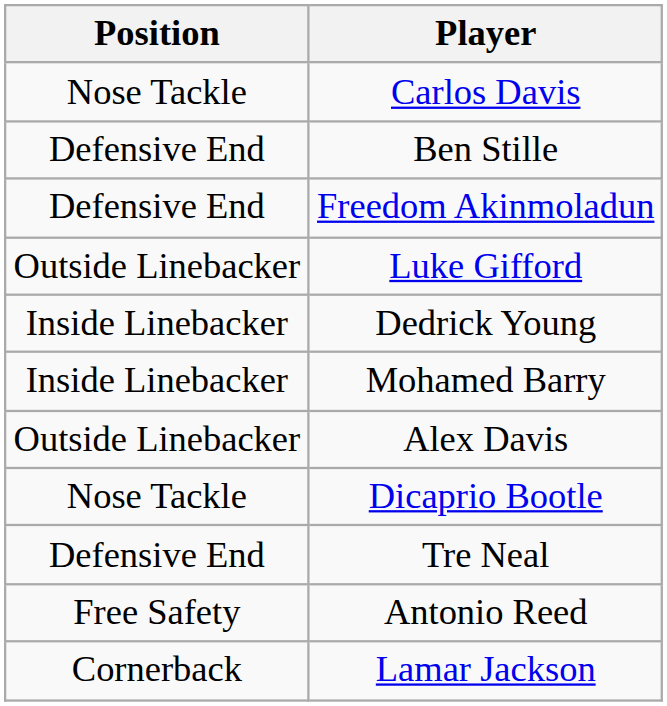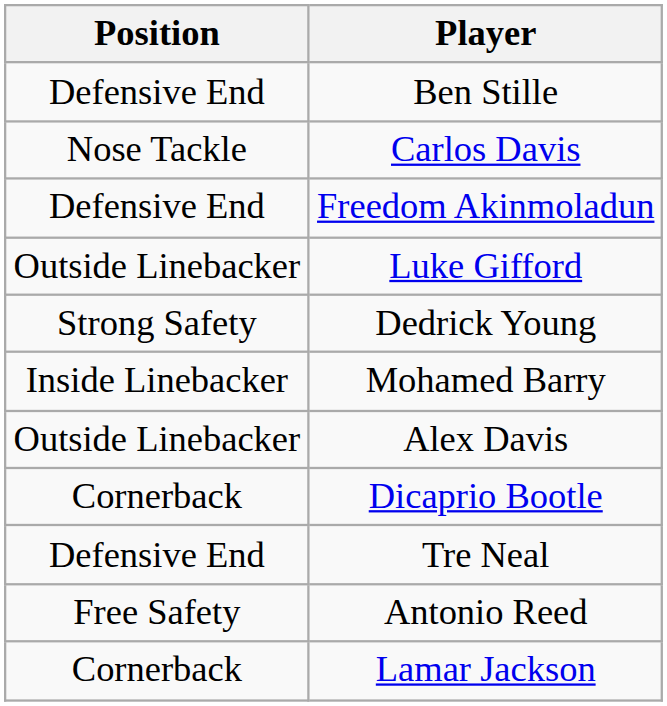 <table class="wikitable" style="text-align: center;">
 <tr>
 <th>Position</th>
 <th>Player</th>
 </tr>
 <tr>
+<td>Defensive End</td>
+<td>Ben Stille</td>
+</tr>
+<tr>
 <td>Nose Tackle</td>
 <td><a href='#'>Carlos Davis</a></td>
-</tr>
-<tr>
-<td>Defensive End</td>
-<td>Ben Stille</td>
 </tr>
 <tr>
 <td>Defensive End</td>
 <td><a href='#'>Freedom Akinmoladun</a></td>
 </tr>
 <tr>
 <td>Outside Linebacker</td>
 <td><a href='#'>Luke Gifford</a></td>
 </tr>
 <tr>
-<td>Inside Linebacker</td>
+<td>Strong Safety</td>
 <td>Dedrick Young</td>
 </tr>
 <tr>
 <td>Inside Linebacker</td>
 <td>Mohamed Barry</td>
 </tr>
 <tr>
 <td>Outside Linebacker</td>
 <td>Alex Davis</td>
 </tr>
 <tr>
-<td>Nose Tackle</td>
+<td>Cornerback</td>
 <td><a href='#'>Dicaprio Bootle</a></td>
 </tr>
 <tr>
 <td>Defensive End</td>
 <td>Tre Neal</td>
 </tr>
 <tr>
 <td>Free Safety</td>
 <td>Antonio Reed</td>
 </tr>
 <tr>
 <td>Cornerback</td>
 <td><a href='#'>Lamar Jackson</a></td>
 </tr>
 </table>
